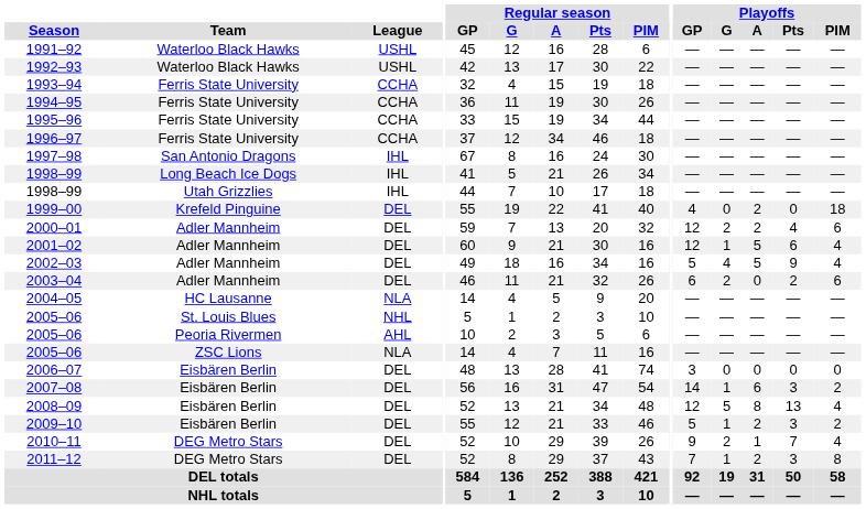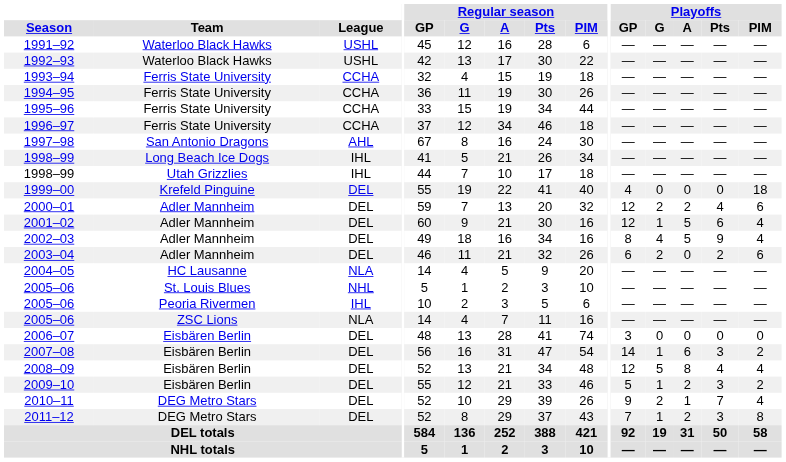 <table border="0" cellpadding="1" cellspacing="0" style="text-align:center; width:60em">
 <tr bgcolor="#e0e0e0">
 <th colspan="3" bgcolor="#ffffff"></th>
 <th rowspan="100" bgcolor="#ffffff"></th>
 <th colspan="5"><a href='#'>Regular season</a></th>
 <th rowspan="100" bgcolor="#ffffff"></th>
 <th colspan="5"><a href='#'>Playoffs</a></th>
 </tr>
 <tr bgcolor="#e0e0e0">
 <th><a href='#'>Season</a></th>
 <th>Team</th>
 <th>League</th>
 <th>GP</th>
 <th><a href='#'>G</a></th>
 <th><a href='#'>A</a></th>
 <th><a href='#'>Pts</a></th>
 <th><a href='#'>PIM</a></th>
 <th>GP</th>
 <th>G</th>
 <th>A</th>
 <th>Pts</th>
 <th>PIM</th>
 </tr>
 <tr>
 <td><a href='#'>1991–92</a></td>
 <td><a href='#'>Waterloo Black Hawks</a></td>
 <td><a href='#'>USHL</a></td>
 <td>45</td>
 <td>12</td>
 <td>16</td>
 <td>28</td>
 <td>6</td>
 <td>—</td>
 <td>—</td>
 <td>—</td>
 <td>—</td>
 <td>—</td>
 </tr>
 <tr bgcolor="#f0f0f0">
 <td><a href='#'>1992–93</a></td>
 <td>Waterloo Black Hawks</td>
 <td>USHL</td>
 <td>42</td>
 <td>13</td>
 <td>17</td>
 <td>30</td>
 <td>22</td>
 <td>—</td>
 <td>—</td>
 <td>—</td>
 <td>—</td>
 <td>—</td>
 </tr>
 <tr>
 <td><a href='#'>1993–94</a></td>
 <td><a href='#'>Ferris State University</a></td>
 <td><a href='#'>CCHA</a></td>
 <td>32</td>
 <td>4</td>
 <td>15</td>
 <td>19</td>
 <td>18</td>
 <td>—</td>
 <td>—</td>
 <td>—</td>
 <td>—</td>
 <td>—</td>
 </tr>
 <tr bgcolor="#f0f0f0">
 <td><a href='#'>1994–95</a></td>
 <td>Ferris State University</td>
 <td>CCHA</td>
 <td>36</td>
 <td>11</td>
 <td>19</td>
 <td>30</td>
 <td>26</td>
 <td>—</td>
 <td>—</td>
 <td>—</td>
 <td>—</td>
 <td>—</td>
 </tr>
 <tr>
 <td><a href='#'>1995–96</a></td>
 <td>Ferris State University</td>
 <td>CCHA</td>
 <td>33</td>
 <td>15</td>
 <td>19</td>
 <td>34</td>
 <td>44</td>
 <td>—</td>
 <td>—</td>
 <td>—</td>
 <td>—</td>
 <td>—</td>
 </tr>
 <tr bgcolor="#f0f0f0">
 <td><a href='#'>1996–97</a></td>
 <td>Ferris State University</td>
 <td>CCHA</td>
 <td>37</td>
 <td>12</td>
 <td>34</td>
 <td>46</td>
 <td>18</td>
 <td>—</td>
 <td>—</td>
 <td>—</td>
 <td>—</td>
 <td>—</td>
 </tr>
 <tr>
 <td><a href='#'>1997–98</a></td>
 <td><a href='#'>San Antonio Dragons</a></td>
-<td><a href='#'>IHL</a></td>
+<td><a href='#'>AHL</a></td>
 <td>67</td>
 <td>8</td>
 <td>16</td>
 <td>24</td>
 <td>30</td>
 <td>—</td>
 <td>—</td>
 <td>—</td>
 <td>—</td>
 <td>—</td>
 </tr>
 <tr bgcolor="#f0f0f0">
 <td><a href='#'>1998–99</a></td>
 <td><a href='#'>Long Beach Ice Dogs</a></td>
 <td>IHL</td>
 <td>41</td>
 <td>5</td>
 <td>21</td>
 <td>26</td>
 <td>34</td>
 <td>—</td>
 <td>—</td>
 <td>—</td>
 <td>—</td>
 <td>—</td>
 </tr>
 <tr>
 <td>1998–99</td>
 <td><a href='#'>Utah Grizzlies</a></td>
 <td>IHL</td>
 <td>44</td>
 <td>7</td>
 <td>10</td>
 <td>17</td>
 <td>18</td>
 <td>—</td>
 <td>—</td>
 <td>—</td>
 <td>—</td>
 <td>—</td>
 </tr>
 <tr bgcolor="#f0f0f0">
 <td><a href='#'>1999–00</a></td>
 <td><a href='#'>Krefeld Pinguine</a></td>
 <td><a href='#'>DEL</a></td>
 <td>55</td>
 <td>19</td>
 <td>22</td>
 <td>41</td>
 <td>40</td>
 <td>4</td>
 <td>0</td>
-<td>2</td>
+<td>0</td>
 <td>0</td>
 <td>18</td>
 </tr>
 <tr>
 <td><a href='#'>2000–01</a></td>
 <td><a href='#'>Adler Mannheim</a></td>
 <td>DEL</td>
 <td>59</td>
 <td>7</td>
 <td>13</td>
 <td>20</td>
 <td>32</td>
 <td>12</td>
 <td>2</td>
 <td>2</td>
 <td>4</td>
 <td>6</td>
 </tr>
 <tr bgcolor="#f0f0f0">
 <td><a href='#'>2001–02</a></td>
 <td>Adler Mannheim</td>
 <td>DEL</td>
 <td>60</td>
 <td>9</td>
 <td>21</td>
 <td>30</td>
 <td>16</td>
 <td>12</td>
 <td>1</td>
 <td>5</td>
 <td>6</td>
 <td>4</td>
 </tr>
 <tr>
 <td><a href='#'>2002–03</a></td>
 <td>Adler Mannheim</td>
 <td>DEL</td>
 <td>49</td>
 <td>18</td>
 <td>16</td>
 <td>34</td>
 <td>16</td>
-<td>5</td>
+<td>8</td>
 <td>4</td>
 <td>5</td>
 <td>9</td>
 <td>4</td>
 </tr>
 <tr bgcolor="#f0f0f0">
 <td><a href='#'>2003–04</a></td>
 <td>Adler Mannheim</td>
 <td>DEL</td>
 <td>46</td>
 <td>11</td>
 <td>21</td>
 <td>32</td>
 <td>26</td>
 <td>6</td>
 <td>2</td>
 <td>0</td>
 <td>2</td>
 <td>6</td>
 </tr>
 <tr>
 <td><a href='#'>2004–05</a></td>
 <td><a href='#'>HC Lausanne</a></td>
 <td><a href='#'>NLA</a></td>
 <td>14</td>
 <td>4</td>
 <td>5</td>
 <td>9</td>
 <td>20</td>
 <td>—</td>
 <td>—</td>
 <td>—</td>
 <td>—</td>
 <td>—</td>
 </tr>
 <tr Abgcolor="#f0f0f0">
 <td><a href='#'>2005–06</a></td>
 <td><a href='#'>St. Louis Blues</a></td>
 <td><a href='#'>NHL</a></td>
 <td>5</td>
 <td>1</td>
 <td>2</td>
 <td>3</td>
 <td>10</td>
 <td>—</td>
 <td>—</td>
 <td>—</td>
 <td>—</td>
 <td>—</td>
 </tr>
 <tr>
 <td><a href='#'>2005–06</a></td>
 <td><a href='#'>Peoria Rivermen</a></td>
-<td><a href='#'>AHL</a></td>
+<td><a href='#'>IHL</a></td>
 <td>10</td>
 <td>2</td>
 <td>3</td>
 <td>5</td>
 <td>6</td>
 <td>—</td>
 <td>—</td>
 <td>—</td>
 <td>—</td>
 <td>—</td>
 </tr>
 <tr bgcolor="#f0f0f0">
 <td><a href='#'>2005–06</a></td>
 <td><a href='#'>ZSC Lions</a></td>
 <td>NLA</td>
 <td>14</td>
 <td>4</td>
 <td>7</td>
 <td>11</td>
 <td>16</td>
 <td>—</td>
 <td>—</td>
 <td>—</td>
 <td>—</td>
 <td>—</td>
 </tr>
 <tr>
 <td><a href='#'>2006–07</a></td>
 <td><a href='#'>Eisbären Berlin</a></td>
 <td>DEL</td>
 <td>48</td>
 <td>13</td>
 <td>28</td>
 <td>41</td>
 <td>74</td>
 <td>3</td>
 <td>0</td>
 <td>0</td>
 <td>0</td>
 <td>0</td>
 </tr>
 <tr bgcolor="#f0f0f0">
 <td><a href='#'>2007–08</a></td>
 <td>Eisbären Berlin</td>
 <td>DEL</td>
 <td>56</td>
 <td>16</td>
 <td>31</td>
 <td>47</td>
 <td>54</td>
 <td>14</td>
 <td>1</td>
 <td>6</td>
 <td>3</td>
 <td>2</td>
 </tr>
 <tr>
 <td><a href='#'>2008–09</a></td>
 <td>Eisbären Berlin</td>
 <td>DEL</td>
 <td>52</td>
 <td>13</td>
 <td>21</td>
 <td>34</td>
 <td>48</td>
 <td>12</td>
 <td>5</td>
 <td>8</td>
-<td>13</td>
+<td>4</td>
 <td>4</td>
 </tr>
 <tr bgcolor="#f0f0f0">
 <td><a href='#'>2009–10</a></td>
 <td>Eisbären Berlin</td>
 <td>DEL</td>
 <td>55</td>
 <td>12</td>
 <td>21</td>
 <td>33</td>
 <td>46</td>
 <td>5</td>
 <td>1</td>
 <td>2</td>
 <td>3</td>
 <td>2</td>
 </tr>
 <tr>
 <td><a href='#'>2010–11</a></td>
 <td><a href='#'>DEG Metro Stars</a></td>
 <td>DEL</td>
 <td>52</td>
 <td>10</td>
 <td>29</td>
 <td>39</td>
 <td>26</td>
 <td>9</td>
 <td>2</td>
 <td>1</td>
 <td>7</td>
 <td>4</td>
 </tr>
 <tr bgcolor="#f0f0f0">
 <td><a href='#'>2011–12</a></td>
 <td>DEG Metro Stars</td>
 <td>DEL</td>
 <td>52</td>
 <td>8</td>
 <td>29</td>
 <td>37</td>
 <td>43</td>
 <td>7</td>
 <td>1</td>
 <td>2</td>
 <td>3</td>
 <td>8</td>
 </tr>
 <tr bgcolor="#e0e0e0">
 <th colspan="3">DEL totals</th>
 <th>584</th>
 <th>136</th>
 <th>252</th>
 <th>388</th>
 <th>421</th>
 <th>92</th>
 <th>19</th>
 <th>31</th>
 <th>50</th>
 <th>58</th>
 </tr>
 <tr bgcolor="#e0e0e0">
 <th colspan="3">NHL totals</th>
 <th>5</th>
 <th>1</th>
 <th>2</th>
 <th>3</th>
 <th>10</th>
 <th>—</th>
 <th>—</th>
 <th>—</th>
 <th>—</th>
 <th>—</th>
 </tr>
 </table>
